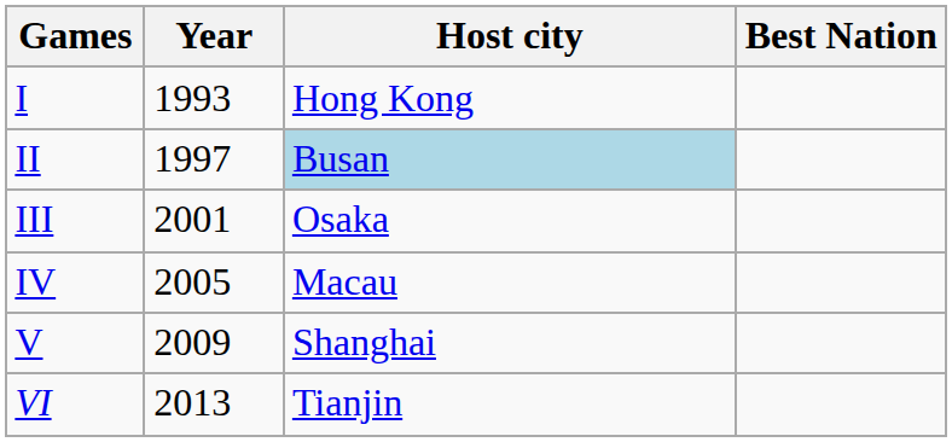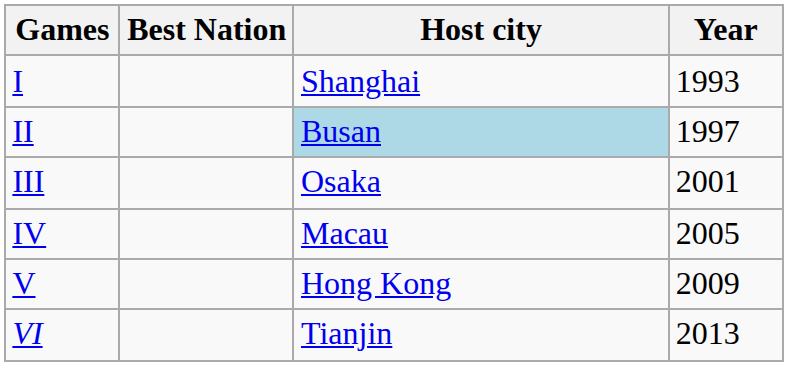 <table class=wikitable>
 <tr>
 <th width=50>Games</th>
+<th>Best Nation</th>
+<th width=180>Host city</th>
 <th width=50>Year</th>
-<th width=180>Host city</th>
-<th>Best Nation</th>
 </tr>
 <tr>
 <td><a href='#'>I</a></td>
+<td></td>
+<td> <a href='#'>Shanghai</a></td>
 <td>1993</td>
-<td> <a href='#'>Hong Kong</a></td>
-<td></td>
 </tr>
 <tr>
 <td><a href='#'>II</a></td>
+<td></td>
+<td style="background: lightblue;"> <a href='#'>Busan</a></td>
 <td>1997</td>
-<td style="background: lightblue;"> <a href='#'>Busan</a></td>
-<td></td>
 </tr>
 <tr>
 <td><a href='#'>III</a></td>
+<td></td>
+<td> <a href='#'>Osaka</a></td>
 <td>2001</td>
-<td> <a href='#'>Osaka</a></td>
-<td></td>
 </tr>
 <tr>
 <td><a href='#'>IV</a></td>
+<td></td>
+<td> <a href='#'>Macau</a></td>
 <td>2005</td>
-<td> <a href='#'>Macau</a></td>
-<td></td>
 </tr>
 <tr>
 <td><a href='#'>V</a></td>
+<td></td>
+<td> <a href='#'>Hong Kong</a></td>
 <td>2009</td>
-<td> <a href='#'>Shanghai</a></td>
-<td></td>
 </tr>
 <tr>
 <td><em><a href='#'>VI</a></em></td>
+<td></td>
+<td> <a href='#'>Tianjin</a></td>
 <td>2013</td>
-<td> <a href='#'>Tianjin</a></td>
-<td></td>
 </tr>
 </table>
